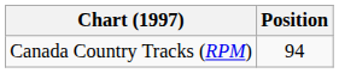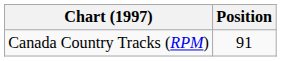 <table class="wikitable sortable">
 <tr>
 <th scope="col">Chart (1997)</th>
 <th scope="col">Position</th>
 </tr>
 <tr>
 <td>Canada Country Tracks (<em><a href='#'>RPM</a></em>)</td>
-<td align="center">94</td>
+<td align="center">91</td>
 </tr>
 </table>
